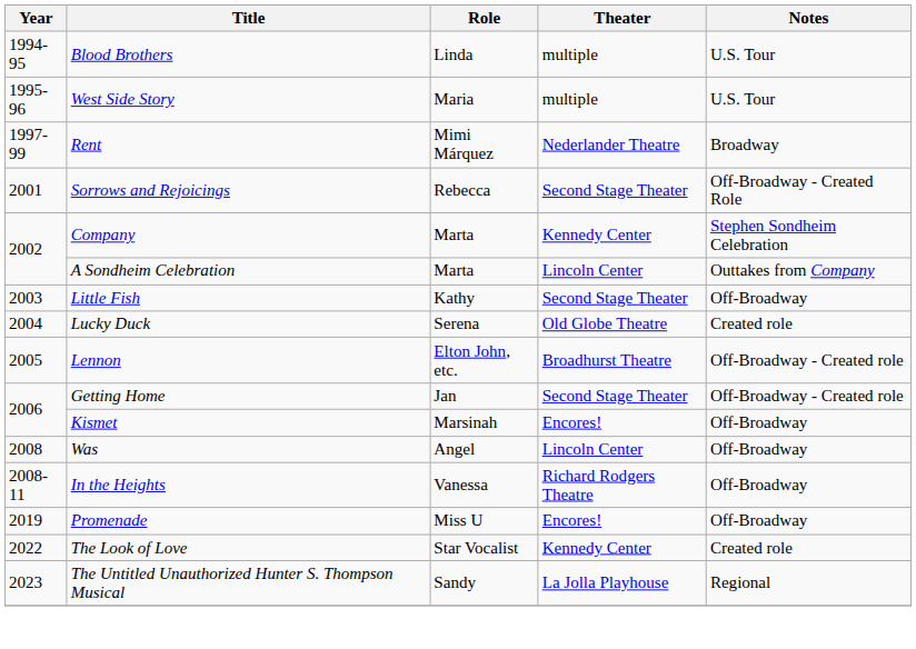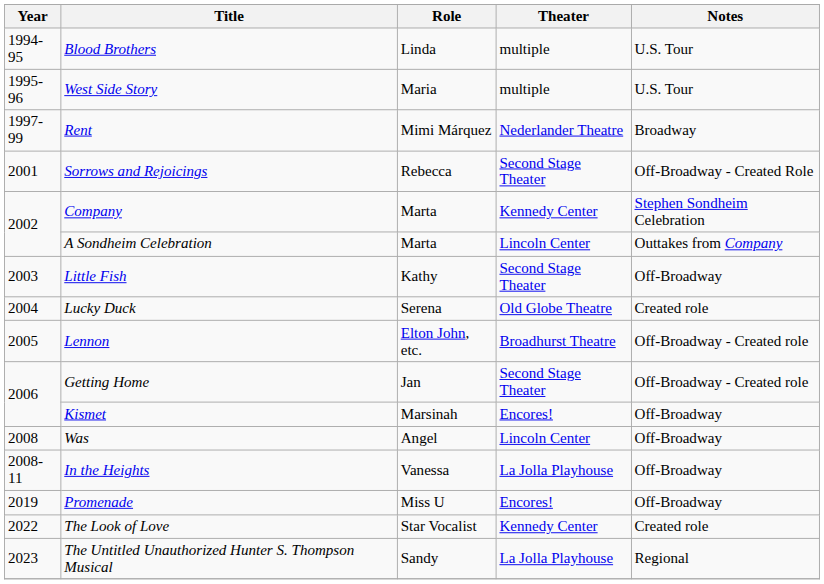 <table class="wikitable sortable">
 <tr valign=top>
 </tr>
 <tr>
 <th>Year</th>
 <th>Title</th>
 <th>Role</th>
 <th>Theater</th>
 <th>Notes</th>
 </tr>
 <tr>
 <td>1994-95</td>
 <td><em><a href='#'>Blood Brothers</a></em></td>
 <td>Linda</td>
 <td>multiple</td>
 <td>U.S. Tour</td>
 </tr>
 <tr>
 <td>1995-96</td>
 <td><em><a href='#'>West Side Story</a></em></td>
 <td>Maria</td>
 <td>multiple</td>
 <td>U.S. Tour</td>
 </tr>
 <tr>
 <td>1997-99</td>
 <td><em><a href='#'>Rent</a></em></td>
 <td>Mimi Márquez</td>
 <td><a href='#'>Nederlander Theatre</a></td>
 <td>Broadway</td>
 </tr>
 <tr>
 <td>2001</td>
 <td><em><a href='#'>Sorrows and Rejoicings</a></em></td>
 <td>Rebecca</td>
 <td><a href='#'>Second Stage Theater</a></td>
 <td>Off-Broadway - Created Role</td>
 </tr>
 <tr>
 <td rowspan=2>2002</td>
 <td><em><a href='#'>Company</a></em></td>
 <td>Marta</td>
 <td><a href='#'>Kennedy Center</a></td>
 <td><a href='#'>Stephen Sondheim</a> Celebration</td>
 </tr>
 <tr>
 <td><em>A Sondheim Celebration</em></td>
 <td>Marta</td>
 <td><a href='#'>Lincoln Center</a></td>
 <td>Outtakes from <em><a href='#'>Company</a></em></td>
 </tr>
 <tr>
 <td>2003</td>
 <td><em><a href='#'>Little Fish</a></em></td>
 <td>Kathy</td>
 <td><a href='#'>Second Stage Theater</a></td>
 <td>Off-Broadway</td>
 </tr>
 <tr>
 <td>2004</td>
 <td><em>Lucky Duck</em></td>
 <td>Serena</td>
 <td><a href='#'>Old Globe Theatre</a></td>
 <td>Created role</td>
 </tr>
 <tr>
 <td>2005</td>
 <td><em><a href='#'>Lennon</a></em></td>
 <td><a href='#'>Elton John</a>, etc.</td>
 <td><a href='#'>Broadhurst Theatre</a></td>
 <td>Off-Broadway - Created role</td>
 </tr>
 <tr>
 <td rowspan=2>2006</td>
 <td><em>Getting Home</em></td>
 <td>Jan</td>
 <td><a href='#'>Second Stage Theater</a></td>
 <td>Off-Broadway - Created role</td>
 </tr>
 <tr>
 <td><em><a href='#'>Kismet</a></em></td>
 <td>Marsinah</td>
 <td><a href='#'>Encores!</a></td>
 <td>Off-Broadway</td>
 </tr>
 <tr>
 <td>2008</td>
 <td><em>Was</em></td>
 <td>Angel</td>
 <td><a href='#'>Lincoln Center</a></td>
 <td>Off-Broadway</td>
 </tr>
 <tr>
 <td>2008-11</td>
 <td><em><a href='#'>In the Heights</a></em></td>
 <td>Vanessa</td>
-<td><a href='#'>Richard Rodgers Theatre</a></td>
+<td><a href='#'>La Jolla Playhouse</a></td>
 <td>Off-Broadway</td>
 </tr>
 <tr>
 <td>2019</td>
 <td><em><a href='#'>Promenade</a></em></td>
 <td>Miss U</td>
 <td><a href='#'>Encores!</a></td>
 <td>Off-Broadway</td>
 </tr>
 <tr>
 <td>2022</td>
 <td><em>The Look of Love</em></td>
 <td>Star Vocalist</td>
 <td><a href='#'>Kennedy Center</a></td>
 <td>Created role</td>
 </tr>
 <tr>
 <td>2023</td>
 <td><em>The Untitled Unauthorized Hunter S. Thompson Musical</em></td>
 <td>Sandy</td>
 <td><a href='#'>La Jolla Playhouse</a></td>
 <td>Regional</td>
 </tr>
 <tr>
 </tr>
 </table>
